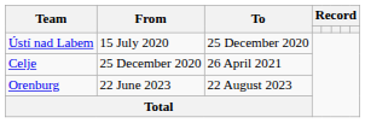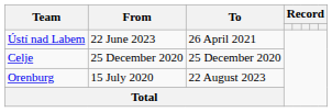 <table class=wikitable style=text-align:center>
 <tr>
 <th rowspan="2">Team</th>
 <th rowspan="2">From</th>
 <th rowspan="2">To</th>
 <th colspan="5">Record</th>
 </tr>
 <tr>
 <th></th>
 <th></th>
 <th></th>
 <th></th>
 <th></th>
 </tr>
 <tr>
 <td align=left><a href='#'>Ústí nad Labem</a></td>
-<td align=left>15 July 2020</td>
-<td align=left>25 December 2020<br></td>
+<td align=left>22 June 2023</td>
+<td align=left>26 April 2021<br></td>
 </tr>
 <tr>
 <td align=left><a href='#'>Celje</a></td>
 <td align=left>25 December 2020</td>
-<td align=left>26 April 2021<br></td>
+<td align=left>25 December 2020<br></td>
 </tr>
 <tr>
 <td align=left><a href='#'>Orenburg</a></td>
-<td align=left>22 June 2023</td>
+<td align=left>15 July 2020</td>
 <td align=left>22 August 2023<br></td>
 </tr>
 <tr>
 <th colspan="3">Total<br></th>
 </tr>
 </table>
